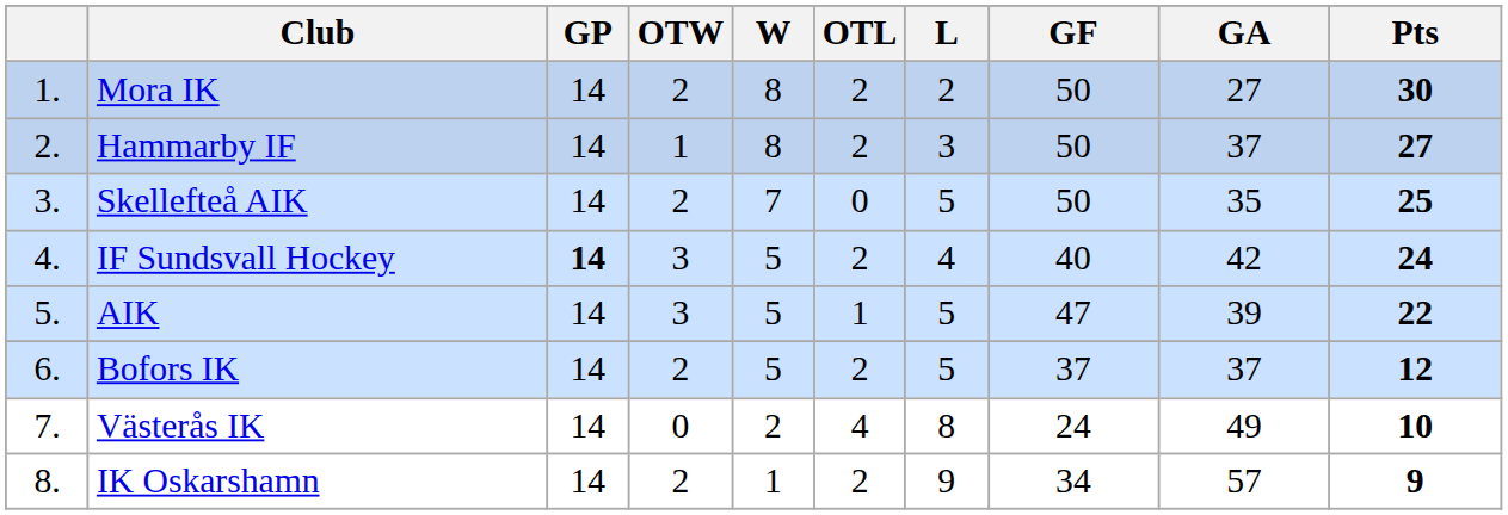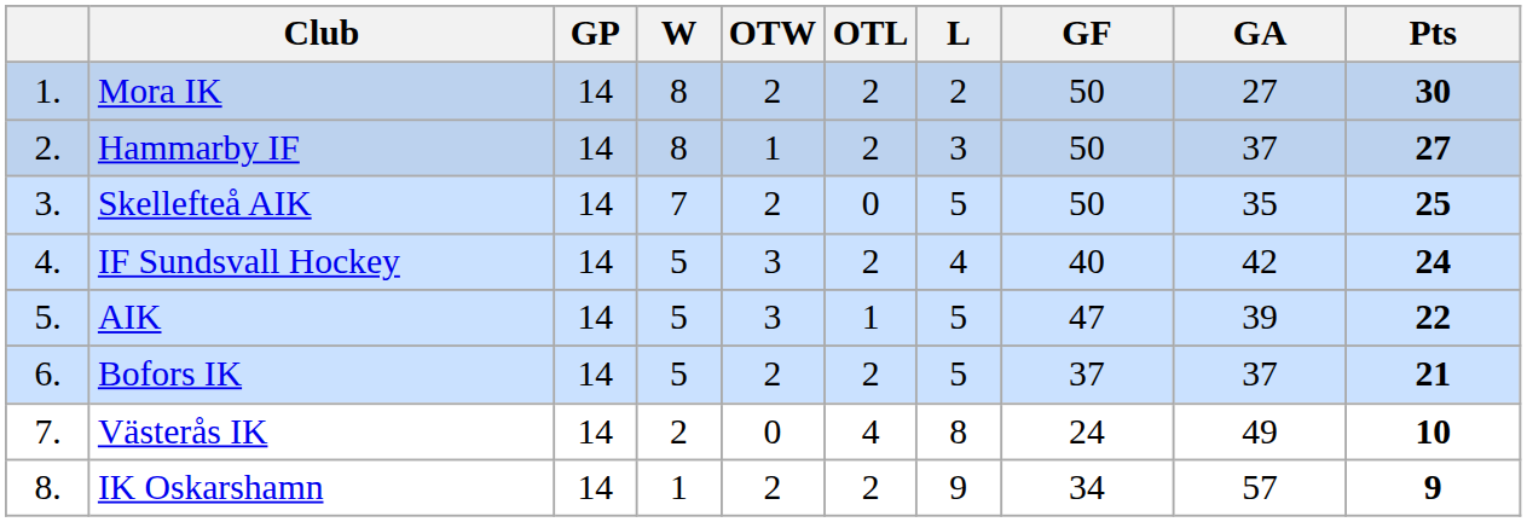 <table class="wikitable">
 <tr>
 <th width="30"></th>
 <th width="200">Club</th>
 <th width="30">GP</th>
+<th width="30">W</th>
 <th width="30">OTW</th>
-<th width="30">W</th>
 <th width="30">OTL</th>
 <th width="30">L</th>
 <th width="70">GF</th>
 <th width="70">GA</th>
 <th width="70">Pts</th>
 </tr>
 <tr bgcolor="#BCD2EE" align="center">
 <td>1.</td>
 <td align="left"><a href='#'>Mora IK</a></td>
 <td>14</td>
+<td>8</td>
 <td>2</td>
-<td>8</td>
 <td>2</td>
 <td>2</td>
 <td>50</td>
 <td>27</td>
 <td><strong>30</strong></td>
 </tr>
 <tr bgcolor="#BCD2EE" align="center">
 <td>2.</td>
 <td align="left"><a href='#'>Hammarby IF</a></td>
 <td>14</td>
+<td>8</td>
 <td>1</td>
-<td>8</td>
 <td>2</td>
 <td>3</td>
 <td>50</td>
 <td>37</td>
 <td><strong>27</strong></td>
 </tr>
 <tr bgcolor="#CAE1FF" align="center">
 <td>3.</td>
 <td align="left"><a href='#'>Skellefteå AIK</a></td>
 <td>14</td>
+<td>7</td>
 <td>2</td>
-<td>7</td>
 <td>0</td>
 <td>5</td>
 <td>50</td>
 <td>35</td>
 <td><strong>25</strong></td>
 </tr>
 <tr bgcolor="#CAE1FF" align="center">
 <td>4.</td>
 <td align="left"><a href='#'>IF Sundsvall Hockey</a></td>
-<td><strong>14</strong></td>
+<td>14</td>
+<td>5</td>
 <td>3</td>
-<td>5</td>
 <td>2</td>
 <td>4</td>
 <td>40</td>
 <td>42</td>
 <td><strong>24</strong></td>
 </tr>
 <tr bgcolor="#CAE1FF" align="center">
 <td>5.</td>
 <td align="left"><a href='#'>AIK</a></td>
 <td>14</td>
+<td>5</td>
 <td>3</td>
-<td>5</td>
 <td>1</td>
 <td>5</td>
 <td>47</td>
 <td>39</td>
 <td><strong>22</strong></td>
 </tr>
 <tr bgcolor="#CAE1FF" align="center">
 <td>6.</td>
 <td align="left"><a href='#'>Bofors IK</a></td>
 <td>14</td>
+<td>5</td>
 <td>2</td>
-<td>5</td>
 <td>2</td>
 <td>5</td>
 <td>37</td>
 <td>37</td>
-<td><strong>12</strong></td>
+<td><strong>21</strong></td>
 </tr>
 <tr bgcolor="#FFFFFF" align="center">
 <td>7.</td>
 <td align="left"><a href='#'>Västerås IK</a></td>
 <td>14</td>
+<td>2</td>
 <td>0</td>
-<td>2</td>
 <td>4</td>
 <td>8</td>
 <td>24</td>
 <td>49</td>
 <td><strong>10</strong></td>
 </tr>
 <tr bgcolor="#FFFFFF" align="center">
 <td>8.</td>
 <td align="left"><a href='#'>IK Oskarshamn</a></td>
 <td>14</td>
+<td>1</td>
 <td>2</td>
-<td>1</td>
 <td>2</td>
 <td>9</td>
 <td>34</td>
 <td>57</td>
 <td><strong>9</strong></td>
 </tr>
 </table>
